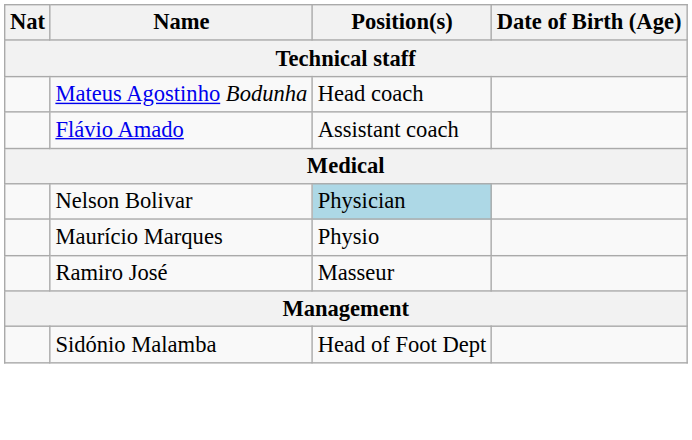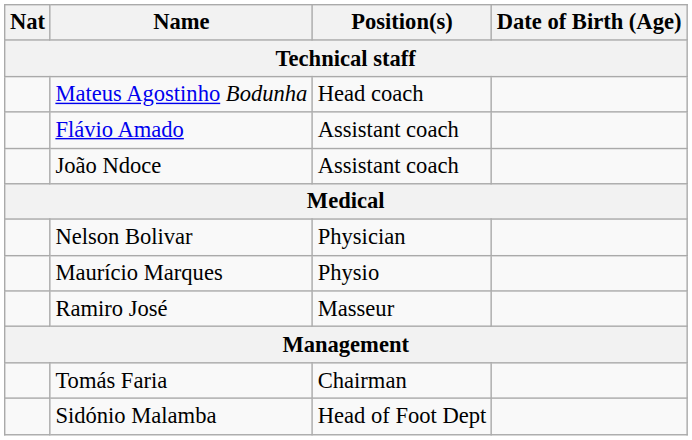 <table class="wikitable ve-ce-branchNode ve-ce-tableNode">
 <tr>
 <th>Nat</th>
 <th>Name</th>
 <th>Position(s)</th>
 <th>Date of Birth (Age)</th>
 </tr>
 <tr>
 <th colspan="4">Technical staff</th>
 </tr>
 <tr>
 <td></td>
 <td><a href='#'>Mateus Agostinho</a> <em>Bodunha</em></td>
 <td>Head coach</td>
 <td></td>
 </tr>
 <tr>
 <td></td>
 <td><a href='#'>Flávio Amado</a></td>
 <td>Assistant coach</td>
 <td></td>
 </tr>
 <tr>
+<td></td>
+<td>João Ndoce</td>
+<td>Assistant coach</td>
+<td></td>
+</tr>
+<tr>
 <th colspan="4">Medical</th>
 </tr>
 <tr>
 <td></td>
 <td>Nelson Bolivar</td>
-<td style="background: lightblue;">Physician</td>
+<td>Physician</td>
 <td></td>
 </tr>
 <tr>
 <td></td>
 <td>Maurício Marques</td>
 <td>Physio</td>
 <td></td>
 </tr>
 <tr>
 <td></td>
 <td>Ramiro José</td>
 <td>Masseur</td>
 <td></td>
 </tr>
 <tr>
 <th colspan="4">Management</th>
 </tr>
 <tr>
 <td></td>
+<td>Tomás Faria</td>
+<td>Chairman</td>
+<td></td>
+</tr>
+<tr>
+<td></td>
 <td>Sidónio Malamba</td>
 <td>Head of Foot Dept</td>
 <td></td>
 </tr>
 </table>
